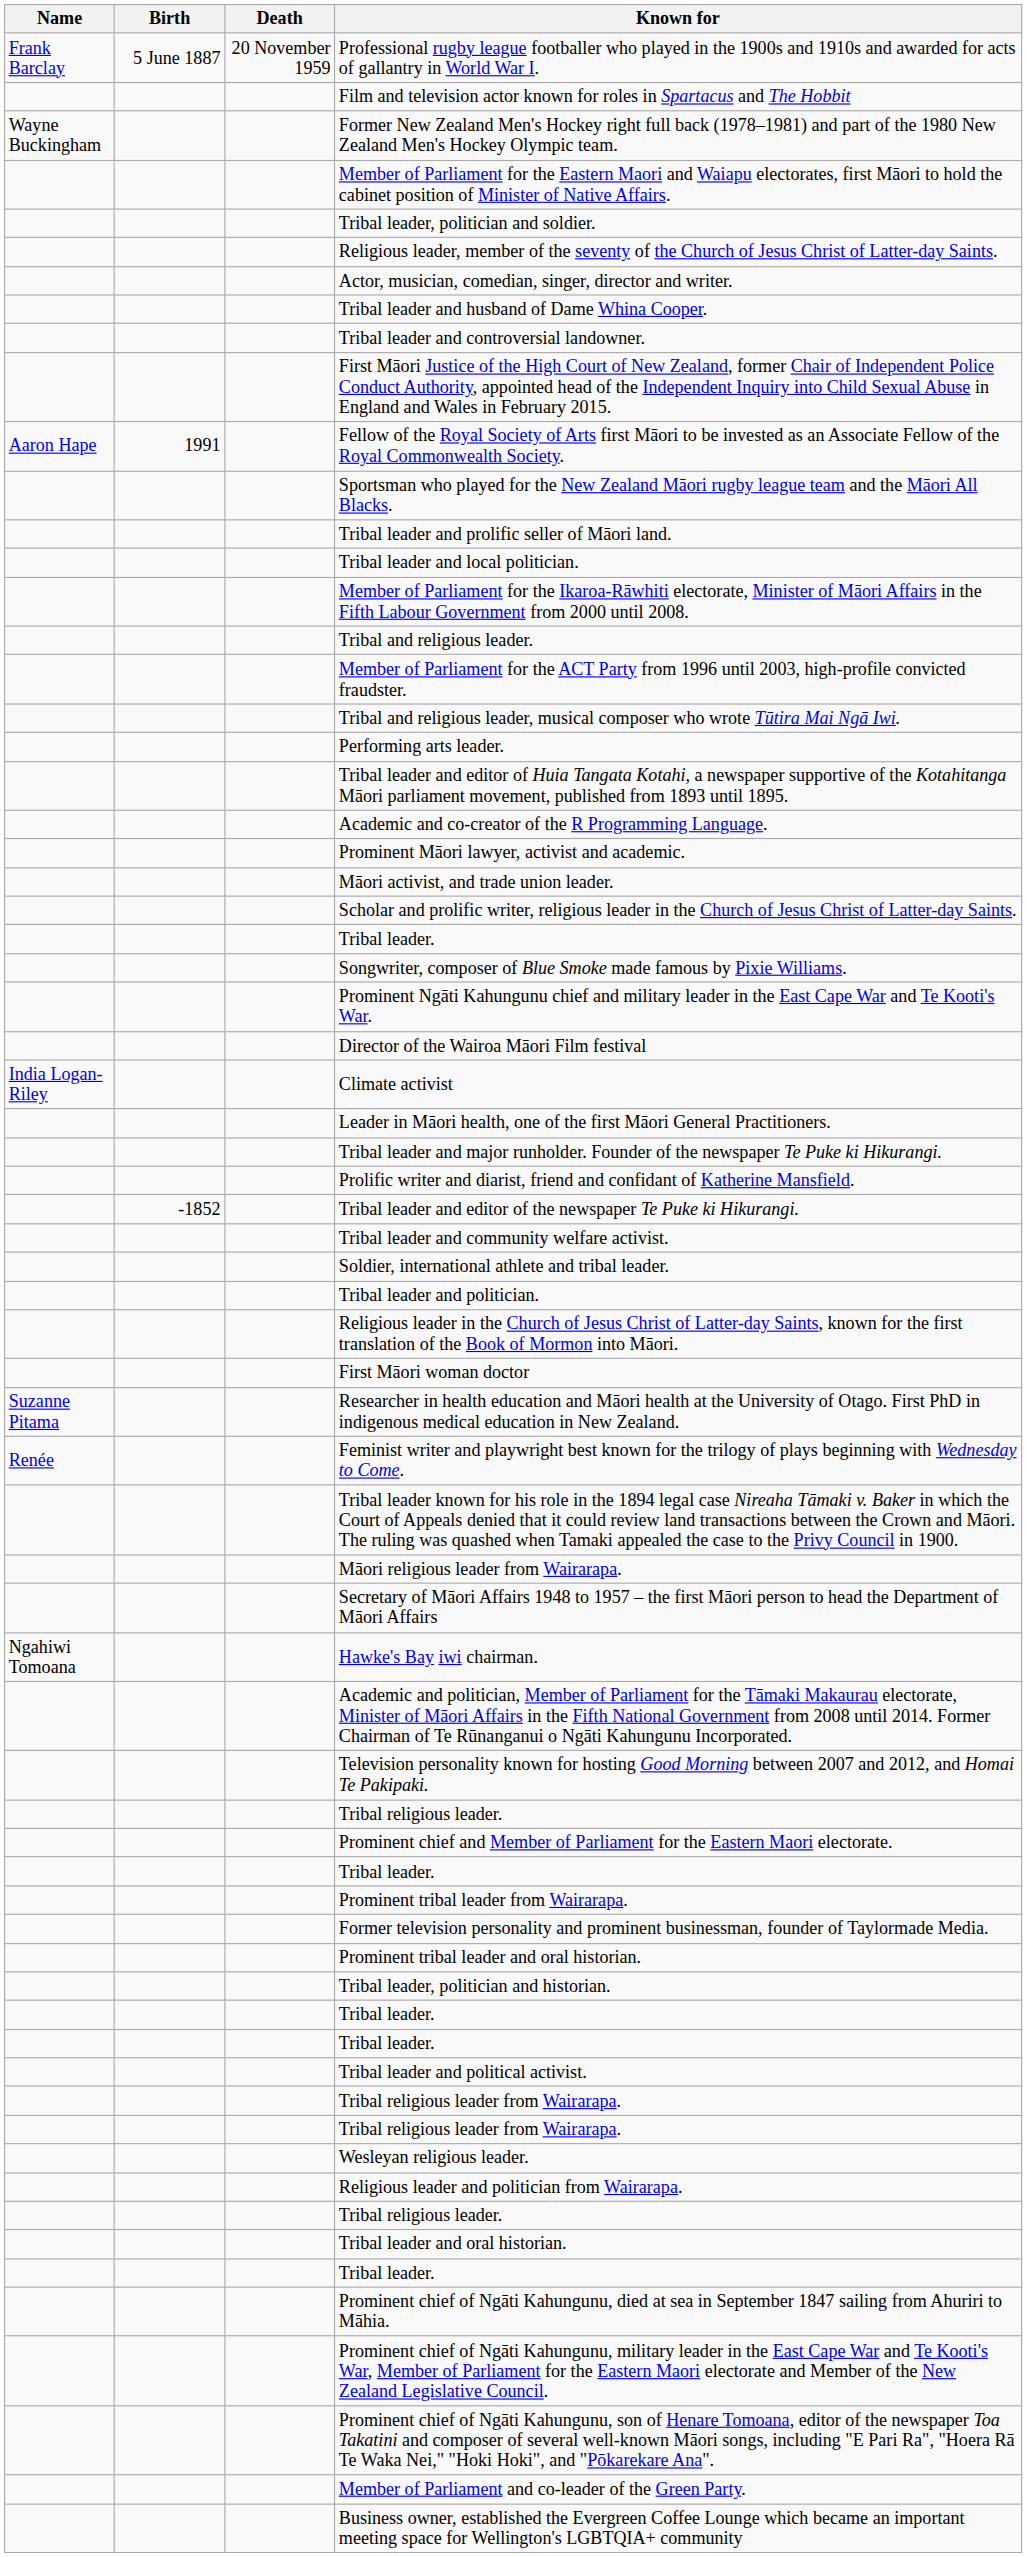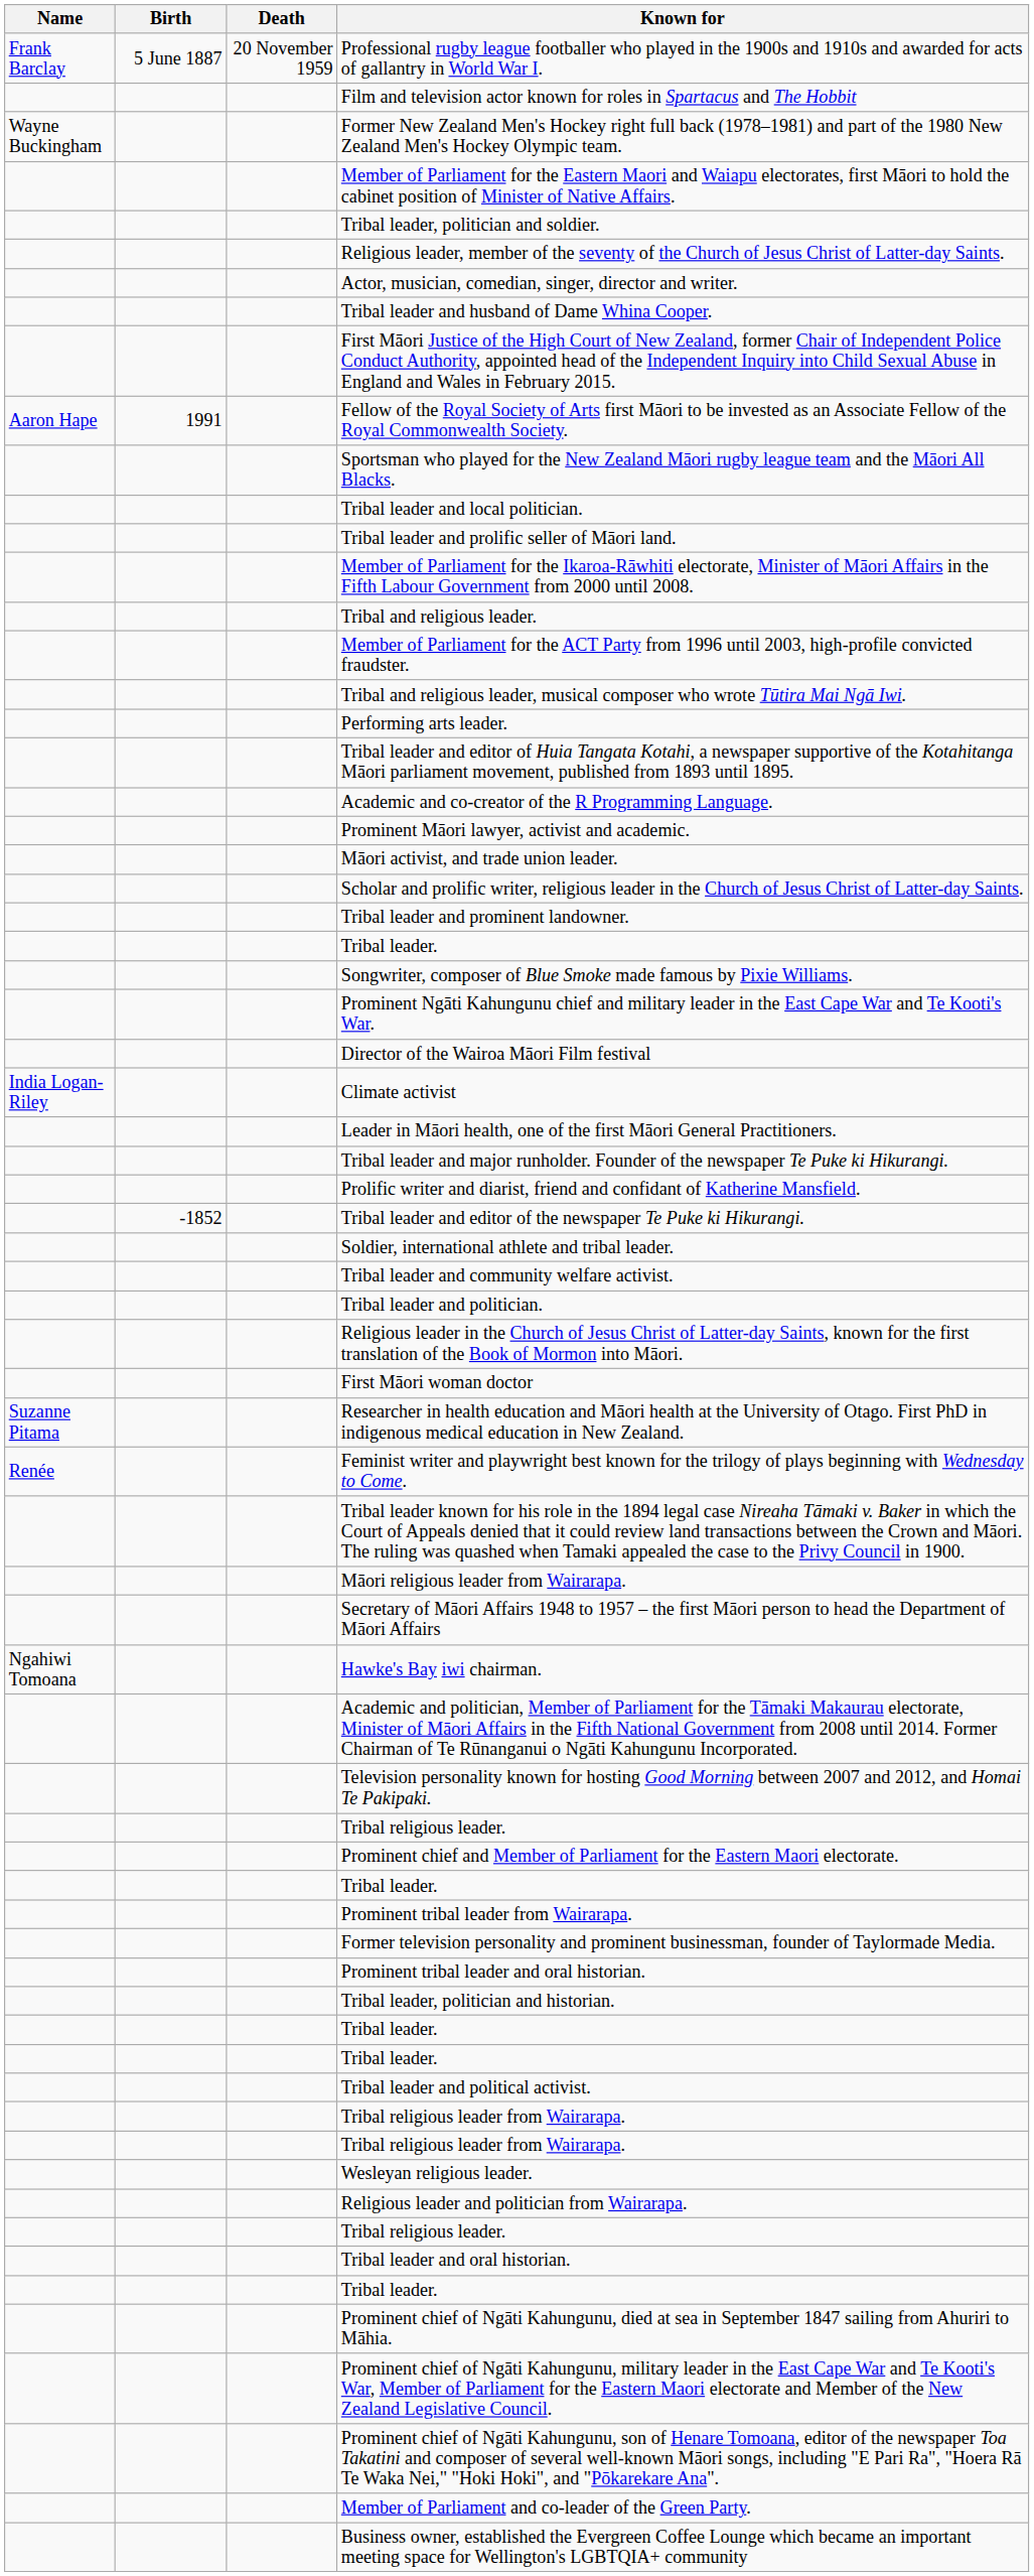 <table class="wikitable sortable">
 <tr>
 <th scope="col" width="90">Name</th>
 <th scope="col" width="90">Birth</th>
 <th scope="col" width="90">Death</th>
 <th scope="col" width="600" class="unsortable">Known for</th>
 </tr>
 <tr>
 <td><a href='#'>Frank Barclay</a></td>
 <td align=right>5 June 1887</td>
 <td align=right>20 November 1959</td>
 <td>Professional <a href='#'>rugby league</a> footballer who played in the 1900s and 1910s and awarded for acts of gallantry in <a href='#'>World War I</a>.</td>
 </tr>
 <tr>
 <td></td>
 <td align=right></td>
 <td></td>
 <td>Film and television actor known for roles in <em><a href='#'>Spartacus</a></em> and <em><a href='#'>The Hobbit</a></em></td>
 </tr>
 <tr>
 <td>Wayne Buckingham</td>
 <td align=right></td>
 <td></td>
 <td>Former New Zealand Men's Hockey right full back (1978–1981) and part of the 1980 New Zealand Men's Hockey Olympic team.</td>
 </tr>
 <tr>
 <td></td>
 <td align=right></td>
 <td align=right></td>
 <td><a href='#'>Member of Parliament</a> for the <a href='#'>Eastern Maori</a> and <a href='#'>Waiapu</a> electorates, first Māori to hold the cabinet position of <a href='#'>Minister of Native Affairs</a>.</td>
 </tr>
 <tr>
 <td></td>
 <td align=right></td>
 <td align=right></td>
 <td>Tribal leader, politician and soldier.</td>
 </tr>
 <tr>
 <td></td>
 <td align=right></td>
 <td align=right></td>
 <td>Religious leader, member of the <a href='#'>seventy</a> of <a href='#'>the Church of Jesus Christ of Latter-day Saints</a>.</td>
 </tr>
 <tr>
 <td></td>
 <td align=right></td>
 <td></td>
 <td>Actor, musician, comedian, singer, director and writer.</td>
 </tr>
 <tr>
 <td></td>
 <td align=right></td>
 <td align=right></td>
 <td>Tribal leader and husband of Dame <a href='#'>Whina Cooper</a>.</td>
 </tr>
 <tr>
 <td></td>
 <td align=right></td>
-<td align=right></td>
-<td>Tribal leader and controversial landowner.</td>
-</tr>
-<tr>
-<td></td>
-<td align=right></td>
 <td></td>
 <td>First Māori <a href='#'>Justice of the High Court of New Zealand</a>, former <a href='#'>Chair of Independent Police Conduct Authority</a>, appointed head of the <a href='#'>Independent Inquiry into Child Sexual Abuse</a> in England and Wales in February 2015.</td>
 </tr>
 <tr>
 <td><a href='#'>Aaron Hape</a></td>
 <td align=right>1991</td>
 <td></td>
 <td>Fellow of the <a href='#'>Royal Society of Arts</a> first Māori to be invested as an Associate Fellow of the <a href='#'>Royal Commonwealth Society</a>.</td>
 </tr>
 <tr>
 <td></td>
 <td align=right></td>
 <td align=right></td>
 <td>Sportsman who played for the <a href='#'>New Zealand Māori rugby league team</a> and the <a href='#'>Māori All Blacks</a>.</td>
 </tr>
 <tr>
 <td></td>
+<td align=right></td>
+<td align=right></td>
+<td>Tribal leader and local politician.</td>
+</tr>
+<tr>
+<td></td>
 <td></td>
 <td align=right></td>
 <td>Tribal leader and prolific seller of Māori land.</td>
-</tr>
-<tr>
-<td></td>
-<td align=right></td>
-<td align=right></td>
-<td>Tribal leader and local politician.</td>
 </tr>
 <tr>
 <td></td>
 <td align=right></td>
 <td align=right></td>
 <td><a href='#'>Member of Parliament</a> for the <a href='#'>Ikaroa-Rāwhiti</a> electorate, <a href='#'>Minister of Māori Affairs</a> in the <a href='#'>Fifth Labour Government</a> from 2000 until 2008.</td>
 </tr>
 <tr>
 <td></td>
 <td align=right></td>
 <td align=right></td>
 <td>Tribal and religious leader.</td>
 </tr>
 <tr>
 <td></td>
 <td align=right></td>
 <td></td>
 <td><a href='#'>Member of Parliament</a> for the <a href='#'>ACT Party</a> from 1996 until 2003, high-profile convicted fraudster.</td>
 </tr>
 <tr>
 <td></td>
 <td align=right></td>
 <td align=right></td>
 <td>Tribal and religious leader, musical composer who wrote <em><a href='#'>Tūtira Mai Ngā Iwi</a>.</em></td>
 </tr>
 <tr>
 <td></td>
 <td align=right></td>
 <td align=right></td>
 <td>Performing arts leader.</td>
 </tr>
 <tr>
 <td></td>
 <td align=right></td>
 <td align=right></td>
 <td>Tribal leader and editor of <em>Huia Tangata Kotahi,</em> a newspaper supportive of the <em>Kotahitanga</em> Māori parliament movement, published from 1893 until 1895.</td>
 </tr>
 <tr>
 <td></td>
 <td align=right></td>
 <td></td>
 <td>Academic and co-creator of the <a href='#'>R Programming Language</a>.</td>
 </tr>
 <tr>
 <td></td>
 <td align=right></td>
 <td align=right></td>
 <td>Prominent Māori lawyer, activist and academic.</td>
 </tr>
 <tr>
 <td></td>
 <td align=right></td>
 <td align=right></td>
 <td>Māori activist, and trade union leader.</td>
 </tr>
 <tr>
 <td></td>
 <td align=right></td>
 <td align=right></td>
 <td>Scholar and prolific writer, religious leader in the <a href='#'>Church of Jesus Christ of Latter-day Saints</a>.</td>
 </tr>
 <tr>
 <td></td>
 <td></td>
 <td align=right></td>
+<td>Tribal leader and prominent landowner.</td>
+</tr>
+<tr>
+<td></td>
+<td></td>
+<td align=right></td>
 <td>Tribal leader.</td>
 </tr>
 <tr>
 <td></td>
 <td align=right></td>
 <td align=right></td>
 <td>Songwriter, composer of <em>Blue Smoke</em> made famous by <a href='#'>Pixie Williams</a>.</td>
 </tr>
 <tr>
 <td></td>
 <td></td>
 <td align=right></td>
 <td>Prominent Ngāti Kahungunu chief and military leader in the <a href='#'>East Cape War</a> and <a href='#'>Te Kooti's War</a>.</td>
 </tr>
 <tr>
 <td></td>
 <td align=right></td>
 <td></td>
 <td>Director of the Wairoa Māori Film festival</td>
 </tr>
 <tr>
 <td><a href='#'>India Logan-Riley</a></td>
 <td></td>
 <td></td>
 <td>Climate activist</td>
 </tr>
 <tr>
 <td></td>
 <td align=right></td>
 <td align=right></td>
 <td>Leader in Māori health, one of the first Māori General Practitioners.</td>
 </tr>
 <tr>
 <td></td>
 <td align=right></td>
 <td align=right></td>
 <td>Tribal leader and major runholder. Founder of the newspaper <em>Te Puke ki Hikurangi.</em></td>
 </tr>
 <tr>
 <td></td>
 <td align=right></td>
 <td align=right></td>
 <td>Prolific writer and diarist, friend and confidant of <a href='#'>Katherine Mansfield</a>.</td>
 </tr>
 <tr>
 <td></td>
 <td align=right>-1852</td>
 <td align=right></td>
 <td>Tribal leader and editor of the newspaper <em>Te Puke ki Hikurangi.</em></td>
 </tr>
 <tr>
 <td></td>
 <td align=right></td>
 <td align=right></td>
-<td>Tribal leader and community welfare activist.</td>
+<td>Soldier, international athlete and tribal leader.</td>
 </tr>
 <tr>
 <td></td>
 <td align=right></td>
 <td align=right></td>
-<td>Soldier, international athlete and tribal leader.</td>
+<td>Tribal leader and community welfare activist.</td>
 </tr>
 <tr>
 <td></td>
 <td align=right></td>
 <td align=right></td>
 <td>Tribal leader and politician.</td>
 </tr>
 <tr>
 <td></td>
 <td align=right></td>
 <td align=right></td>
 <td>Religious leader in the <a href='#'>Church of Jesus Christ of Latter-day Saints</a>, known for the first translation of the <a href='#'>Book of Mormon</a> into Māori.</td>
 </tr>
 <tr>
 <td></td>
 <td align=right></td>
 <td align=right></td>
 <td>First Māori woman doctor</td>
 </tr>
 <tr>
 <td><a href='#'>Suzanne Pitama</a></td>
 <td></td>
 <td></td>
 <td>Researcher in health education and Māori health at the University of Otago. First PhD in indigenous medical education in New Zealand.</td>
 </tr>
 <tr>
 <td><a href='#'>Renée</a></td>
 <td align=right></td>
 <td align=right></td>
 <td>Feminist writer and playwright best known for the trilogy of plays beginning with <em><a href='#'>Wednesday to Come</a></em>.</td>
 </tr>
 <tr>
 <td></td>
 <td align=right></td>
 <td align=right></td>
 <td>Tribal leader known for his role in the 1894 legal case <em>Nireaha Tāmaki v. Baker</em> in which the Court of Appeals denied that it could review land transactions between the Crown and Māori. The ruling was quashed when Tamaki appealed the case to the <a href='#'>Privy Council</a> in 1900.</td>
 </tr>
 <tr>
 <td></td>
 <td></td>
 <td align=right></td>
 <td>Māori religious leader from <a href='#'>Wairarapa</a>.</td>
 </tr>
 <tr>
 <td></td>
 <td align=right></td>
 <td align=right></td>
 <td>Secretary of Māori Affairs 1948 to 1957 – the first Māori person to head the Department of Māori Affairs</td>
 </tr>
 <tr>
 <td>Ngahiwi Tomoana</td>
 <td align=right></td>
 <td></td>
 <td><a href='#'>Hawke's Bay</a> <a href='#'>iwi</a> chairman.</td>
 </tr>
 <tr>
 <td></td>
 <td align=right></td>
 <td></td>
 <td>Academic and politician, <a href='#'>Member of Parliament</a> for the <a href='#'>Tāmaki Makaurau</a> electorate, <a href='#'>Minister of Māori Affairs</a> in the <a href='#'>Fifth National Government</a> from 2008 until 2014. Former Chairman of Te Rūnanganui o Ngāti Kahungunu Incorporated.</td>
 </tr>
 <tr>
 <td></td>
 <td align=right></td>
 <td></td>
 <td>Television personality known for hosting <em><a href='#'>Good Morning</a></em> between 2007 and 2012, and <em>Homai Te Pakipaki.</em></td>
 </tr>
 <tr>
 <td></td>
 <td></td>
 <td align=right></td>
 <td>Tribal religious leader.</td>
 </tr>
 <tr>
 <td></td>
 <td></td>
 <td align=right></td>
 <td>Prominent chief and <a href='#'>Member of Parliament</a> for the <a href='#'>Eastern Maori</a> electorate.</td>
 </tr>
 <tr>
 <td></td>
 <td align=right></td>
 <td></td>
 <td>Tribal leader.</td>
 </tr>
 <tr>
 <td></td>
 <td></td>
 <td align=right></td>
 <td>Prominent tribal leader from <a href='#'>Wairarapa</a>.</td>
 </tr>
 <tr>
 <td></td>
 <td align=right></td>
 <td></td>
 <td>Former television personality and prominent businessman, founder of Taylormade Media.</td>
 </tr>
 <tr>
 <td></td>
 <td></td>
 <td align=right></td>
 <td>Prominent tribal leader and oral historian.</td>
 </tr>
 <tr>
 <td></td>
 <td></td>
 <td align=right></td>
 <td>Tribal leader, politician and historian.</td>
 </tr>
 <tr>
 <td></td>
 <td></td>
 <td align=right></td>
 <td>Tribal leader.</td>
 </tr>
 <tr>
 <td></td>
 <td></td>
 <td align=right></td>
 <td>Tribal leader.</td>
 </tr>
 <tr>
 <td></td>
 <td></td>
 <td align=right></td>
 <td>Tribal leader and political activist.</td>
 </tr>
 <tr>
 <td></td>
 <td></td>
 <td align=right></td>
 <td>Tribal religious leader from <a href='#'>Wairarapa</a>.</td>
 </tr>
 <tr>
 <td></td>
 <td></td>
 <td align=right></td>
 <td>Tribal religious leader from <a href='#'>Wairarapa</a>.</td>
 </tr>
 <tr>
 <td></td>
 <td align=right></td>
 <td align=right></td>
 <td>Wesleyan religious leader.</td>
 </tr>
 <tr>
 <td></td>
 <td align=right></td>
 <td align=right></td>
 <td>Religious leader and politician from <a href='#'>Wairarapa</a>.</td>
 </tr>
 <tr>
 <td></td>
 <td align=right></td>
 <td align=right></td>
 <td>Tribal religious leader.</td>
 </tr>
 <tr>
 <td></td>
 <td align=right></td>
 <td align=right></td>
 <td>Tribal leader and oral historian.</td>
 </tr>
 <tr>
 <td></td>
 <td align=right></td>
 <td align=right></td>
 <td>Tribal leader.</td>
 </tr>
 <tr>
 <td></td>
 <td></td>
 <td align=right></td>
 <td>Prominent chief of Ngāti Kahungunu, died at sea in September 1847 sailing from Ahuriri to Māhia.</td>
 </tr>
 <tr>
 <td></td>
 <td align=right></td>
 <td align=right></td>
 <td>Prominent chief of Ngāti Kahungunu, military leader in the <a href='#'>East Cape War</a> and <a href='#'>Te Kooti's War</a>, <a href='#'>Member of Parliament</a> for the <a href='#'>Eastern Maori</a> electorate and Member of the <a href='#'>New Zealand Legislative Council</a>.</td>
 </tr>
 <tr>
 <td></td>
 <td></td>
 <td align=right></td>
 <td>Prominent chief of Ngāti Kahungunu, son of <a href='#'>Henare Tomoana</a>, editor of the newspaper <em>Toa Takatini</em> and composer of several well-known Māori songs, including "E Pari Ra", "Hoera Rā Te Waka Nei," "Hoki Hoki", and "<a href='#'>Pōkarekare Ana</a>".</td>
 </tr>
 <tr>
 <td></td>
 <td align=right></td>
 <td></td>
 <td><a href='#'>Member of Parliament</a> and co-leader of the <a href='#'>Green Party</a>.</td>
 </tr>
 <tr>
 <td></td>
 <td align=right></td>
 <td align=right></td>
 <td>Business owner, established the Evergreen Coffee Lounge which became an important meeting space for Wellington's LGBTQIA+ community</td>
 </tr>
 <tr>
 </tr>
 </table>
